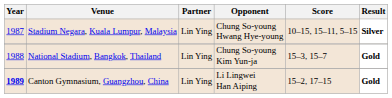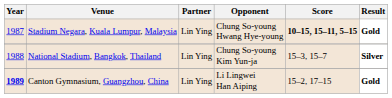 <table class="sortable wikitable" style="font-size: 90%;">
 <tr>
 <th>Year</th>
 <th>Venue</th>
 <th>Partner</th>
 <th>Opponent</th>
 <th>Score</th>
 <th>Result</th>
 </tr>
 <tr style="background:#F3E6D7">
 <td align="center"><a href='#'>1987</a></td>
 <td align="left"><a href='#'>Stadium Negara</a>, <a href='#'>Kuala Lumpur</a>, <a href='#'>Malaysia</a></td>
 <td align="left"> Lin Ying</td>
 <td align="left"> Chung So-young<br> Hwang Hye-young</td>
-<td align="left">10–15, 15–11, 5–15</td>
-<td style="text-align:left; background: white"> <strong>Silver</strong></td>
+<td align="left"><strong>10–15, 15–11, 5–15</strong></td>
+<td style="text-align:left; background: white"> <strong>Gold</strong></td>
 </tr>
 <tr>
 </tr>
 <tr style="background:#F3E6D7">
 <td align="center"><a href='#'>1988</a></td>
 <td align="left"><a href='#'>National Stadium</a>, <a href='#'>Bangkok</a>, <a href='#'>Thailand</a></td>
 <td align="left"> Lin Ying</td>
 <td align="left"> Chung So-young<br> Kim Yun-ja</td>
 <td align="left">15–3, 15–7</td>
-<td style="text-align:left; background: white"> <strong>Gold</strong></td>
+<td style="text-align:left; background: white"> <strong>Silver</strong></td>
 </tr>
 <tr>
 </tr>
 <tr style="background:#F3E6D7">
 <td align="center"><strong><a href='#'>1989</a></strong></td>
 <td align="left">Canton Gymnasium, <a href='#'>Guangzhou</a>, <a href='#'>China</a></td>
 <td align="left"> Lin Ying</td>
 <td align="left"> Li Lingwei<br> Han Aiping</td>
 <td align="left">15–2, 17–15</td>
 <td style="text-align:left; background: white"> <strong>Gold</strong></td>
 </tr>
 </table>
